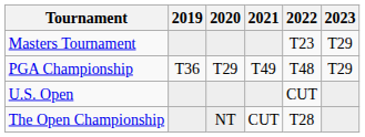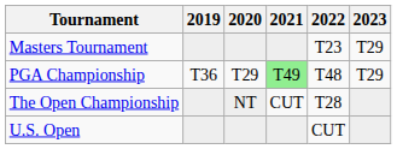 <table class="wikitable" style="font-size:95%;text-align:center;">
 <tr>
 <th>Tournament</th>
 <th>2019</th>
 <th>2020</th>
 <th>2021</th>
 <th>2022</th>
 <th>2023</th>
 </tr>
 <tr>
 <td align=left><a href='#'>Masters Tournament</a></td>
 <td style="background:#eeeeee;"></td>
 <td style="background:#eeeeee;"></td>
 <td style="background:#eeeeee;"></td>
 <td>T23</td>
 <td>T29</td>
 </tr>
 <tr>
 <td align=left><a href='#'>PGA Championship</a></td>
 <td>T36</td>
 <td>T29</td>
-<td>T49</td>
+<td style="background: lightgreen;">T49</td>
 <td>T48</td>
 <td>T29</td>
+</tr>
+<tr>
+<td align=left><a href='#'>The Open Championship</a></td>
+<td style="background:#eeeeee;"></td>
+<td style="background:#eeeeee;">NT</td>
+<td>CUT</td>
+<td>T28</td>
+<td style="background:#eeeeee;"></td>
 </tr>
 <tr>
 <td align=left><a href='#'>U.S. Open</a></td>
 <td style="background:#eeeeee;"></td>
 <td style="background:#eeeeee;"></td>
 <td style="background:#eeeeee;"></td>
 <td>CUT</td>
 <td style="background:#eeeeee;"></td>
 </tr>
-<tr>
-<td align=left><a href='#'>The Open Championship</a></td>
-<td style="background:#eeeeee;"></td>
-<td style="background:#eeeeee;">NT</td>
-<td>CUT</td>
-<td>T28</td>
-<td style="background:#eeeeee;"></td>
-</tr>
 </table>
